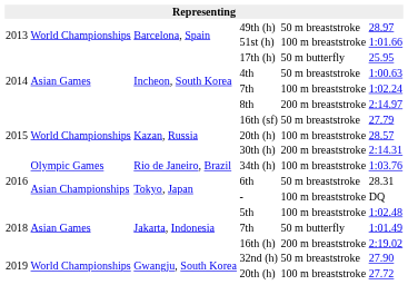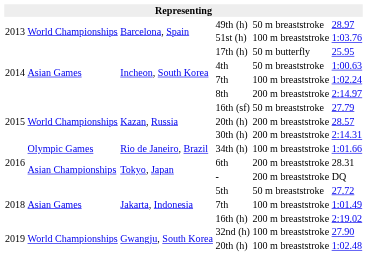 <table>
 <tr>
 <th bgcolor="#eeeeee" colspan="6">Representing </th>
 </tr>
 <tr>
 <td rowspan="2">2013</td>
 <td rowspan="2"><a href='#'>World Championships</a></td>
 <td rowspan="2" align=left> <a href='#'>Barcelona</a>, <a href='#'>Spain</a></td>
 <td>49th (h)</td>
 <td>50 m breaststroke</td>
 <td><a href='#'>28.97</a></td>
 </tr>
 <tr>
 <td>51st (h)</td>
 <td>100 m breaststroke</td>
-<td><a href='#'>1:01.66</a></td>
+<td><a href='#'>1:03.76</a></td>
 </tr>
 <tr>
 <td rowspan="4">2014</td>
 <td rowspan="4"><a href='#'>Asian Games</a></td>
 <td rowspan="4" align=left> <a href='#'>Incheon</a>, <a href='#'>South Korea</a></td>
 <td>17th (h)</td>
 <td>50 m butterfly</td>
 <td><a href='#'>25.95</a></td>
 </tr>
 <tr>
 <td>4th</td>
 <td>50 m breaststroke</td>
 <td><a href='#'>1:00.63</a></td>
 </tr>
 <tr>
 <td>7th</td>
 <td>100 m breaststroke</td>
 <td><a href='#'>1:02.24</a></td>
 </tr>
 <tr>
 <td>8th</td>
 <td>200 m breaststroke</td>
 <td><a href='#'>2:14.97</a></td>
 </tr>
 <tr>
 <td rowspan="3">2015</td>
 <td rowspan="3"><a href='#'>World Championships</a></td>
 <td rowspan="3" align=left> <a href='#'>Kazan</a>, <a href='#'>Russia</a></td>
 <td>16th (sf)</td>
 <td>50 m breaststroke</td>
 <td><a href='#'>27.79</a></td>
 </tr>
 <tr>
 <td>20th (h)</td>
-<td>100 m breaststroke</td>
+<td>200 m breaststroke</td>
 <td><a href='#'>28.57</a></td>
 </tr>
 <tr>
 <td>30th (h)</td>
 <td>200 m breaststroke</td>
 <td><a href='#'>2:14.31</a></td>
 </tr>
 <tr>
 <td rowspan="3">2016</td>
 <td><a href='#'>Olympic Games</a></td>
 <td align=left> <a href='#'>Rio de Janeiro</a>, <a href='#'>Brazil</a></td>
 <td>34th (h)</td>
 <td>100 m breaststroke</td>
-<td><a href='#'>1:03.76</a></td>
+<td><a href='#'>1:01.66</a></td>
 </tr>
 <tr>
 <td rowspan="2"><a href='#'>Asian Championships</a></td>
 <td rowspan="2" align=left> <a href='#'>Tokyo</a>, <a href='#'>Japan</a></td>
 <td>6th</td>
-<td>50 m breaststroke</td>
+<td>200 m breaststroke</td>
 <td>28.31</td>
 </tr>
 <tr>
 <td><strong>-</strong></td>
-<td>100 m breaststroke</td>
+<td>200 m breaststroke</td>
 <td>DQ</td>
 </tr>
 <tr>
 <td rowspan="3">2018</td>
 <td rowspan="3"><a href='#'>Asian Games</a></td>
 <td rowspan="3" align=left> <a href='#'>Jakarta</a>, <a href='#'>Indonesia</a></td>
 <td>5th</td>
-<td>100 m breaststroke</td>
-<td><a href='#'>1:02.48</a></td>
+<td>50 m breaststroke</td>
+<td><a href='#'>27.72</a></td>
 </tr>
 <tr>
 <td>7th</td>
-<td>50 m butterfly</td>
+<td>100 m breaststroke</td>
 <td><a href='#'>1:01.49</a></td>
 </tr>
 <tr>
 <td>16th (h)</td>
 <td>200 m breaststroke</td>
 <td><a href='#'>2:19.02</a></td>
 </tr>
 <tr>
 <td rowspan="2">2019</td>
 <td rowspan="2"><a href='#'>World Championships</a></td>
 <td rowspan="2" align=left> <a href='#'>Gwangju</a>, <a href='#'>South Korea</a></td>
 <td>32nd (h)</td>
-<td>50 m breaststroke</td>
+<td>100 m breaststroke</td>
 <td><a href='#'>27.90</a></td>
 </tr>
 <tr>
 <td>20th (h)</td>
 <td>100 m breaststroke</td>
-<td><a href='#'>27.72</a></td>
+<td><a href='#'>1:02.48</a></td>
 </tr>
 </table>
